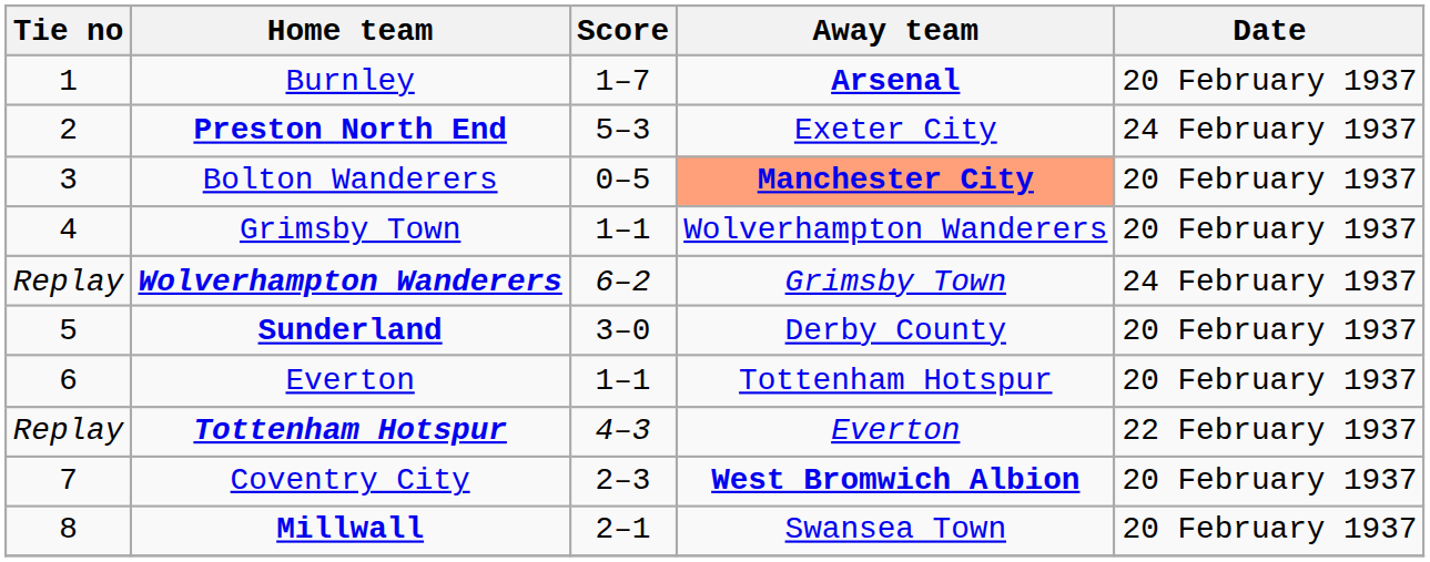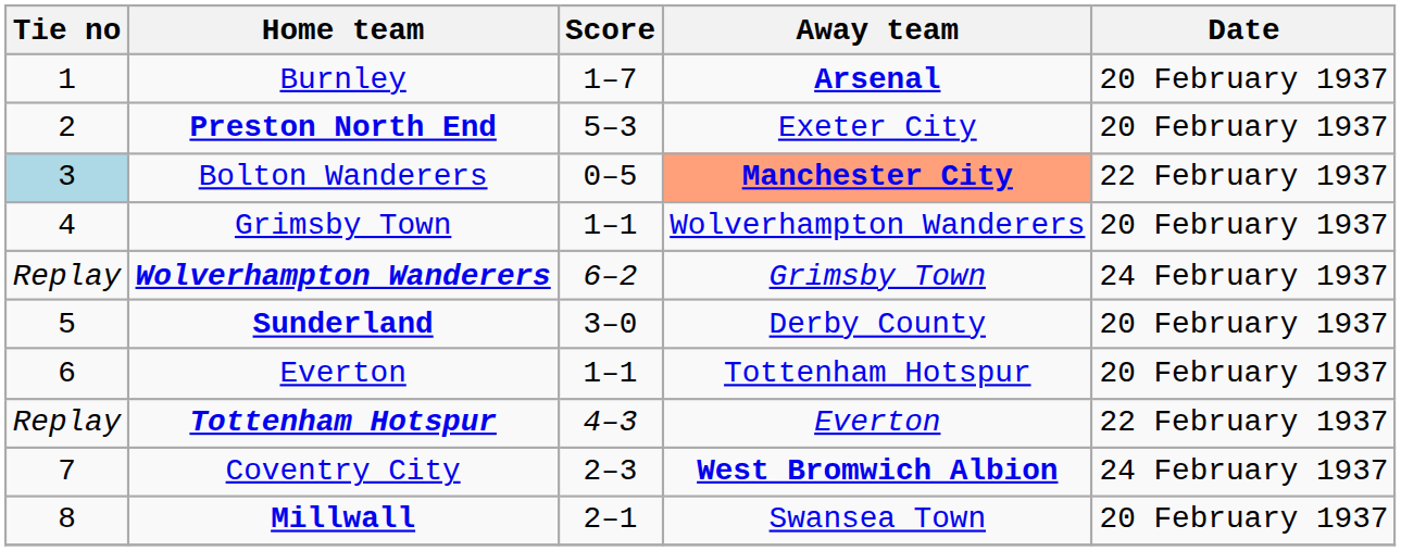 <table class="wikitable" style="text-align: center">
 <tr>
 <th>Tie no</th>
 <th>Home team</th>
 <th>Score</th>
 <th>Away team</th>
 <th>Date</th>
 </tr>
 <tr>
 <td>1</td>
 <td><a href='#'>Burnley</a></td>
 <td>1–7</td>
 <td><strong><a href='#'>Arsenal</a></strong></td>
 <td>20 February 1937</td>
 </tr>
 <tr>
 <td>2</td>
 <td><strong><a href='#'>Preston North End</a></strong></td>
 <td>5–3</td>
 <td><a href='#'>Exeter City</a></td>
-<td>24 February 1937</td>
+<td>20 February 1937</td>
 </tr>
 <tr>
-<td>3</td>
+<td style="background: lightblue;">3</td>
 <td><a href='#'>Bolton Wanderers</a></td>
 <td>0–5</td>
 <td style="background: lightsalmon;"><strong><a href='#'>Manchester City</a></strong></td>
-<td>20 February 1937</td>
+<td>22 February 1937</td>
 </tr>
 <tr>
 <td>4</td>
 <td><a href='#'>Grimsby Town</a></td>
 <td>1–1</td>
 <td><a href='#'>Wolverhampton Wanderers</a></td>
 <td>20 February 1937</td>
 </tr>
 <tr>
 <td><em>Replay</em></td>
 <td><strong><em><a href='#'>Wolverhampton Wanderers</a></em></strong></td>
 <td><em>6–2</em></td>
 <td><em><a href='#'>Grimsby Town</a></em></td>
 <td>24 February 1937</td>
 </tr>
 <tr>
 <td>5</td>
 <td><strong><a href='#'>Sunderland</a></strong></td>
 <td>3–0</td>
 <td><a href='#'>Derby County</a></td>
 <td>20 February 1937</td>
 </tr>
 <tr>
 <td>6</td>
 <td><a href='#'>Everton</a></td>
 <td>1–1</td>
 <td><a href='#'>Tottenham Hotspur</a></td>
 <td>20 February 1937</td>
 </tr>
 <tr>
 <td><em>Replay</em></td>
 <td><strong><em><a href='#'>Tottenham Hotspur</a></em></strong></td>
 <td><em>4–3</em></td>
 <td><em><a href='#'>Everton</a></em></td>
 <td>22 February 1937</td>
 </tr>
 <tr>
 <td>7</td>
 <td><a href='#'>Coventry City</a></td>
 <td>2–3</td>
 <td><strong><a href='#'>West Bromwich Albion</a></strong></td>
-<td>20 February 1937</td>
+<td>24 February 1937</td>
 </tr>
 <tr>
 <td>8</td>
 <td><strong><a href='#'>Millwall</a></strong></td>
 <td>2–1</td>
 <td><a href='#'>Swansea Town</a></td>
 <td>20 February 1937</td>
 </tr>
 <tr>
 </tr>
 </table>
